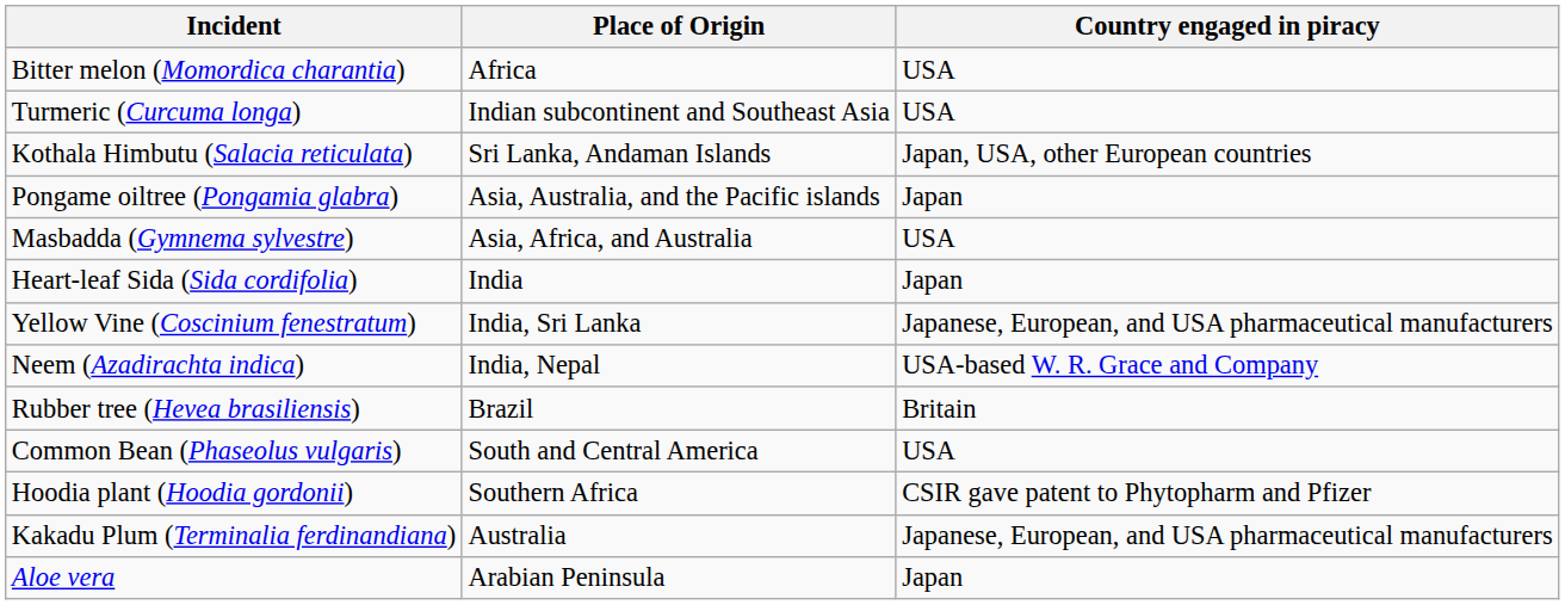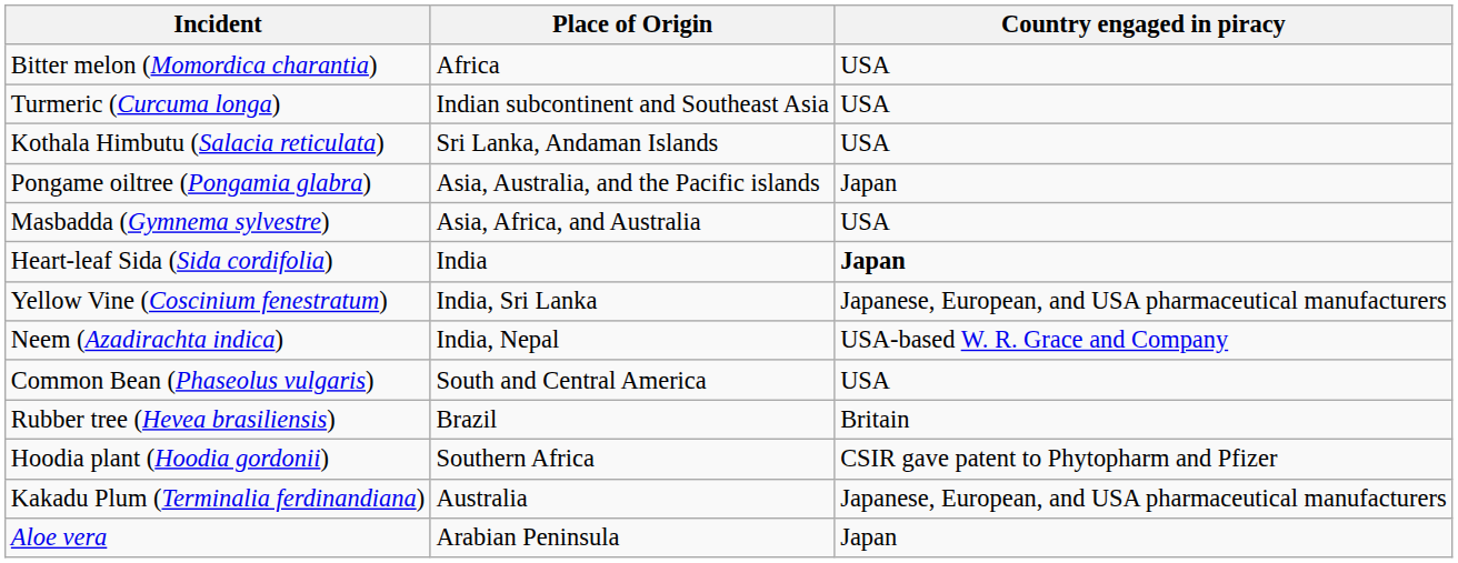 <table class="wikitable mw-collapsible">
 <tr>
 <th>Incident</th>
 <th>Place of Origin</th>
 <th>Country engaged in piracy</th>
 </tr>
 <tr>
 <td>Bitter melon (<em><a href='#'>Momordica charantia</a></em>)</td>
 <td>Africa</td>
 <td>USA</td>
 </tr>
 <tr>
 <td>Turmeric (<em><a href='#'>Curcuma longa</a></em>)</td>
 <td>Indian subcontinent and Southeast Asia</td>
 <td>USA</td>
 </tr>
 <tr>
 <td>Kothala Himbutu (<em><a href='#'>Salacia reticulata</a></em>)</td>
 <td>Sri Lanka, Andaman Islands</td>
-<td>Japan, USA, other European countries</td>
+<td>USA</td>
 </tr>
 <tr>
 <td>Pongame oiltree (<em><a href='#'>Pongamia glabra</a></em>)</td>
 <td>Asia, Australia, and the Pacific islands</td>
 <td>Japan</td>
 </tr>
 <tr>
 <td>Masbadda (<em><a href='#'>Gymnema sylvestre</a></em>)</td>
 <td>Asia, Africa, and Australia</td>
 <td>USA</td>
 </tr>
 <tr>
 <td>Heart-leaf Sida (<em><a href='#'>Sida cordifolia</a></em>)</td>
 <td>India</td>
-<td>Japan</td>
+<td><strong>Japan</strong></td>
 </tr>
 <tr>
 <td>Yellow Vine (<em><a href='#'>Coscinium fenestratum</a></em>)</td>
 <td>India, Sri Lanka</td>
 <td>Japanese, European, and USA pharmaceutical manufacturers</td>
 </tr>
 <tr>
 <td>Neem (<em><a href='#'>Azadirachta indica</a></em>)</td>
 <td>India, Nepal</td>
 <td>USA-based <a href='#'>W. R. Grace and Company</a></td>
 </tr>
 <tr>
+<td>Common Bean (<em><a href='#'>Phaseolus vulgaris</a></em>)</td>
+<td>South and Central America</td>
+<td>USA</td>
+</tr>
+<tr>
 <td>Rubber tree (<em><a href='#'>Hevea brasiliensis</a></em>)</td>
 <td>Brazil</td>
 <td>Britain</td>
-</tr>
-<tr>
-<td>Common Bean (<em><a href='#'>Phaseolus vulgaris</a></em>)</td>
-<td>South and Central America</td>
-<td>USA</td>
 </tr>
 <tr>
 <td>Hoodia plant (<em><a href='#'>Hoodia gordonii</a></em>)</td>
 <td>Southern Africa</td>
 <td>CSIR gave patent to Phytopharm and Pfizer</td>
 </tr>
 <tr>
 <td>Kakadu Plum (<em><a href='#'>Terminalia ferdinandiana</a></em>)</td>
 <td>Australia</td>
 <td>Japanese, European, and USA pharmaceutical manufacturers</td>
 </tr>
 <tr>
 <td><em><a href='#'>Aloe vera</a></em></td>
 <td>Arabian Peninsula</td>
 <td>Japan</td>
 </tr>
 </table>
